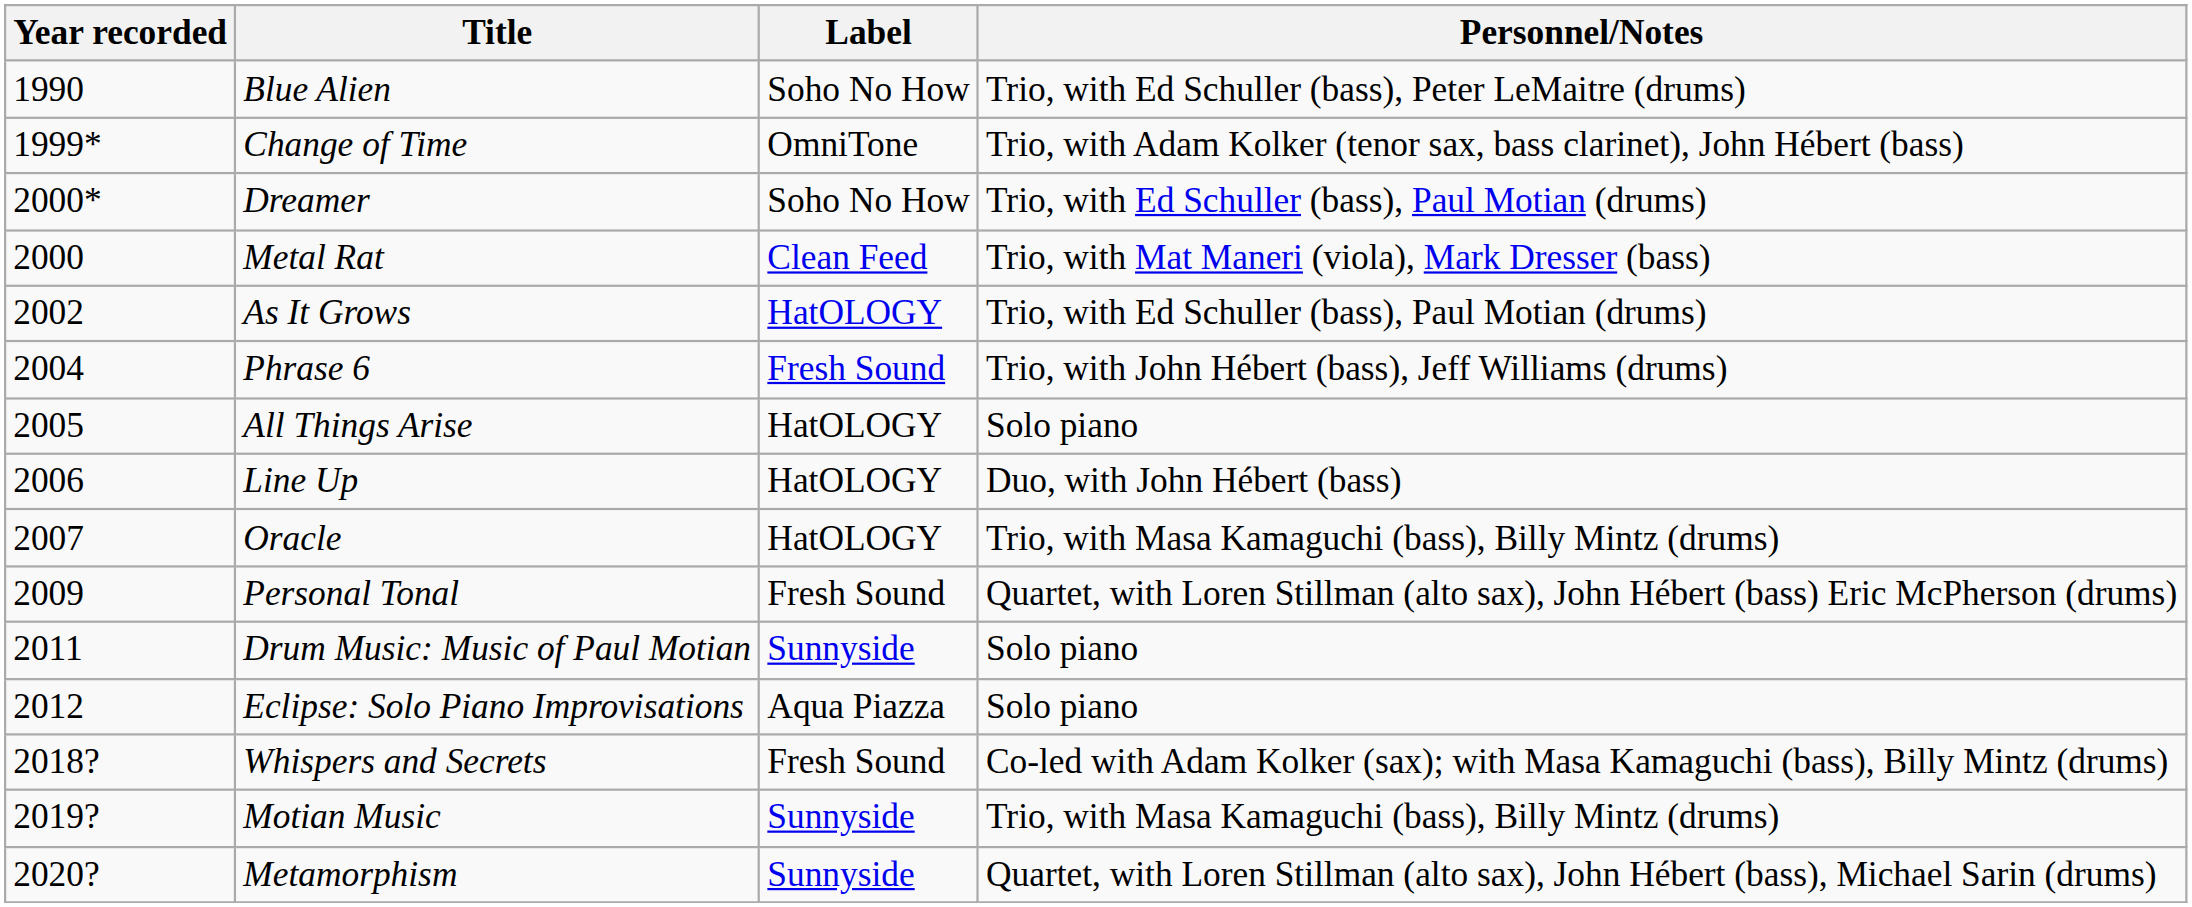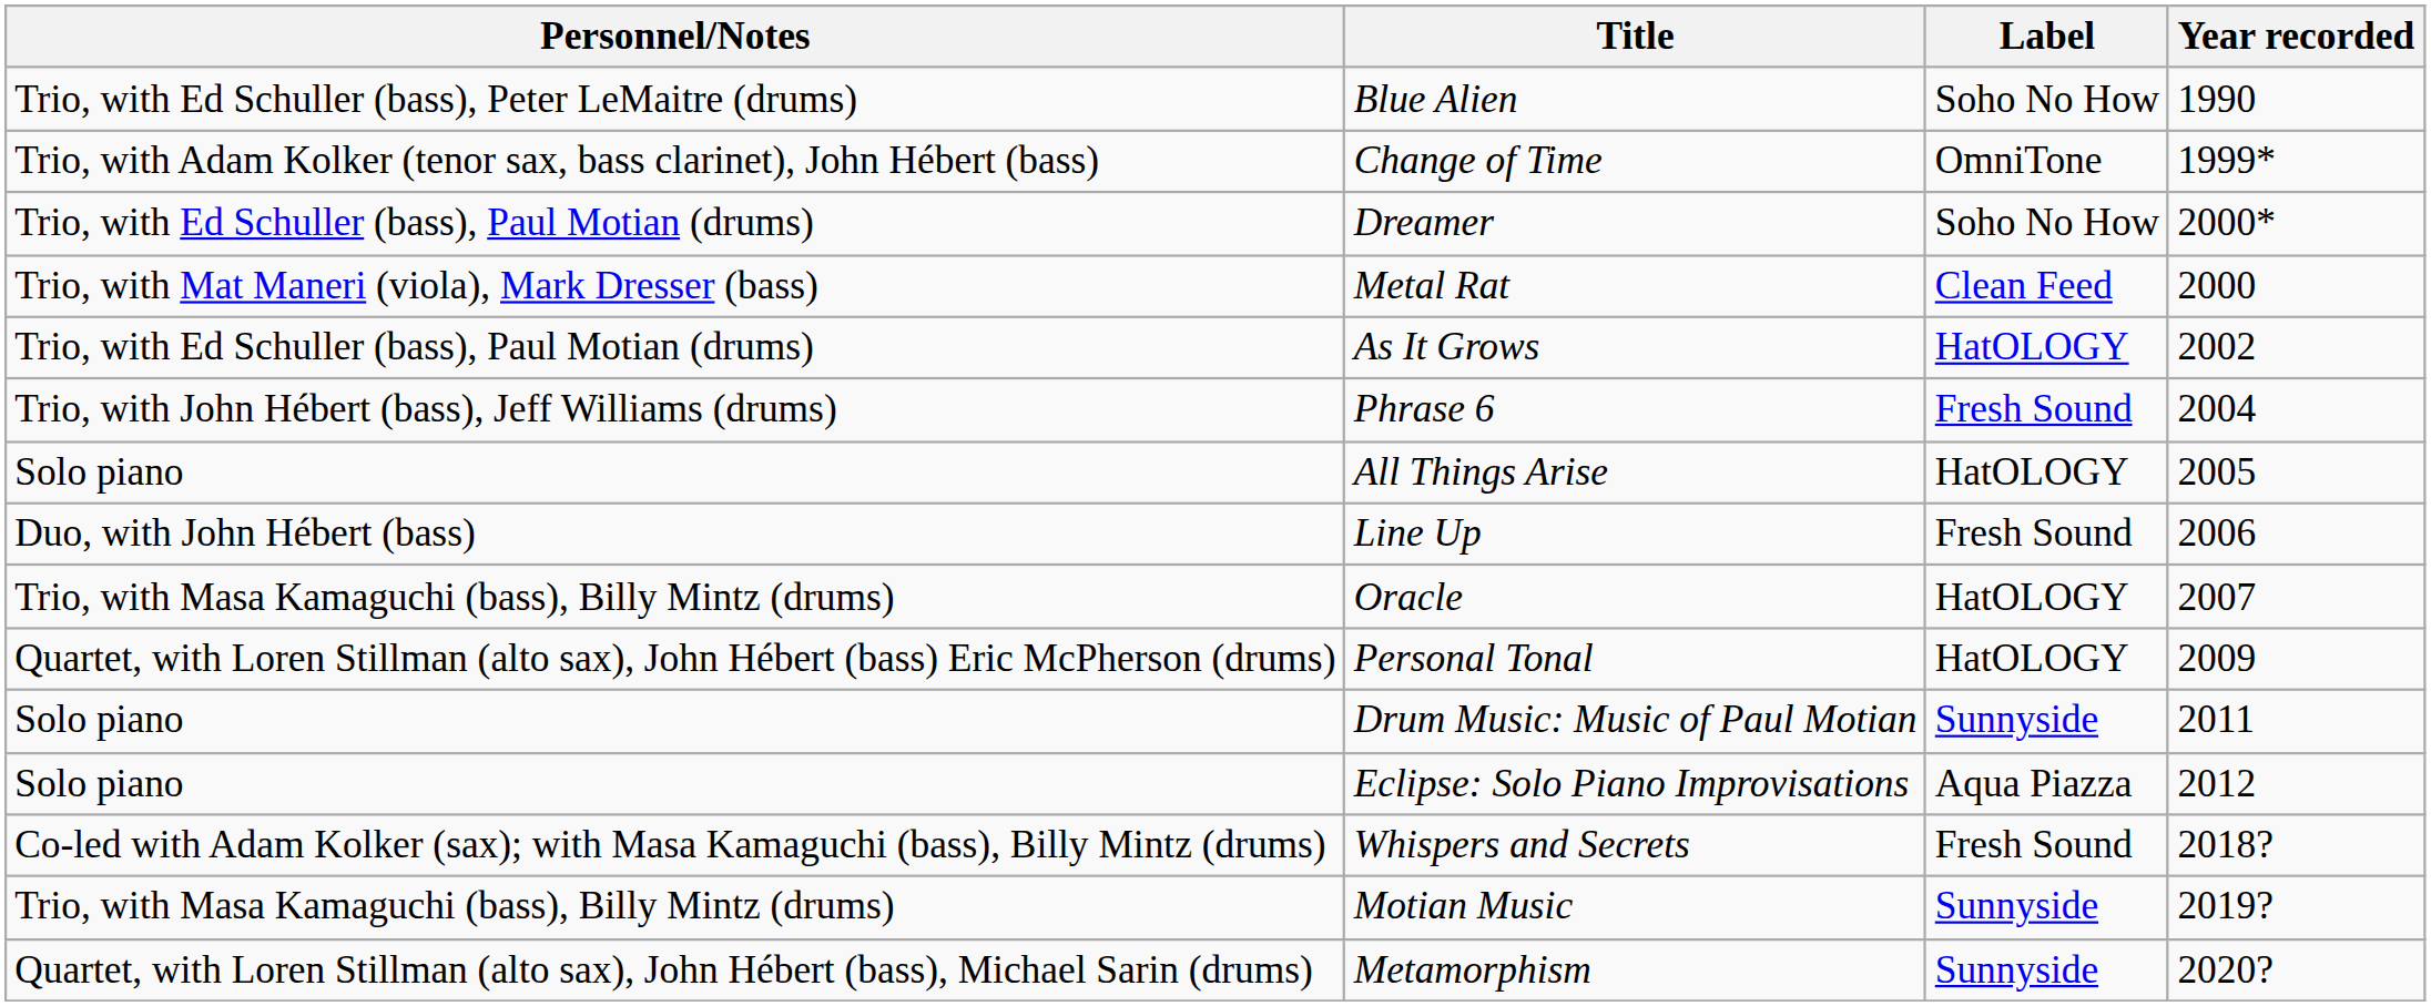 <table class="wikitable sortable">
 <tr>
-<th>Year recorded</th>
+<th>Personnel/Notes</th>
 <th>Title</th>
 <th>Label</th>
-<th>Personnel/Notes</th>
+<th>Year recorded</th>
 </tr>
 <tr>
-<td>1990</td>
+<td>Trio, with Ed Schuller (bass), Peter LeMaitre (drums)</td>
 <td><em>Blue Alien</em></td>
 <td>Soho No How</td>
-<td>Trio, with Ed Schuller (bass), Peter LeMaitre (drums)</td>
+<td>1990</td>
 </tr>
 <tr>
-<td>1999*</td>
+<td>Trio, with Adam Kolker (tenor sax, bass clarinet), John Hébert (bass)</td>
 <td><em>Change of Time</em></td>
 <td>OmniTone</td>
-<td>Trio, with Adam Kolker (tenor sax, bass clarinet), John Hébert (bass)</td>
+<td>1999*</td>
 </tr>
 <tr>
-<td>2000*</td>
+<td>Trio, with <a href='#'>Ed Schuller</a> (bass), <a href='#'>Paul Motian</a> (drums)</td>
 <td><em>Dreamer</em></td>
 <td>Soho No How</td>
-<td>Trio, with <a href='#'>Ed Schuller</a> (bass), <a href='#'>Paul Motian</a> (drums)</td>
+<td>2000*</td>
 </tr>
 <tr>
-<td>2000</td>
+<td>Trio, with <a href='#'>Mat Maneri</a> (viola), <a href='#'>Mark Dresser</a> (bass)</td>
 <td><em>Metal Rat</em></td>
 <td><a href='#'>Clean Feed</a></td>
-<td>Trio, with <a href='#'>Mat Maneri</a> (viola), <a href='#'>Mark Dresser</a> (bass)</td>
+<td>2000</td>
 </tr>
 <tr>
-<td>2002</td>
+<td>Trio, with Ed Schuller (bass), Paul Motian (drums)</td>
 <td><em>As It Grows</em></td>
 <td><a href='#'>HatOLOGY</a></td>
-<td>Trio, with Ed Schuller (bass), Paul Motian (drums)</td>
+<td>2002</td>
 </tr>
 <tr>
-<td>2004</td>
+<td>Trio, with John Hébert (bass), Jeff Williams (drums)</td>
 <td><em>Phrase 6</em></td>
 <td><a href='#'>Fresh Sound</a></td>
-<td>Trio, with John Hébert (bass), Jeff Williams (drums)</td>
+<td>2004</td>
 </tr>
 <tr>
-<td>2005</td>
+<td>Solo piano</td>
 <td><em>All Things Arise</em></td>
 <td>HatOLOGY</td>
-<td>Solo piano</td>
+<td>2005</td>
 </tr>
 <tr>
+<td>Duo, with John Hébert (bass)</td>
+<td><em>Line Up</em></td>
+<td>Fresh Sound</td>
 <td>2006</td>
-<td><em>Line Up</em></td>
-<td>HatOLOGY</td>
-<td>Duo, with John Hébert (bass)</td>
 </tr>
 <tr>
-<td>2007</td>
+<td>Trio, with Masa Kamaguchi (bass), Billy Mintz (drums)</td>
 <td><em>Oracle</em></td>
 <td>HatOLOGY</td>
-<td>Trio, with Masa Kamaguchi (bass), Billy Mintz (drums)</td>
+<td>2007</td>
 </tr>
 <tr>
+<td>Quartet, with Loren Stillman (alto sax), John Hébert (bass) Eric McPherson (drums)</td>
+<td><em>Personal Tonal</em></td>
+<td>HatOLOGY</td>
 <td>2009</td>
-<td><em>Personal Tonal</em></td>
-<td>Fresh Sound</td>
-<td>Quartet, with Loren Stillman (alto sax), John Hébert (bass) Eric McPherson (drums)</td>
 </tr>
 <tr>
-<td>2011</td>
+<td>Solo piano</td>
 <td><em>Drum Music: Music of Paul Motian</em></td>
 <td><a href='#'>Sunnyside</a></td>
-<td>Solo piano</td>
+<td>2011</td>
 </tr>
 <tr>
-<td>2012</td>
+<td>Solo piano</td>
 <td><em>Eclipse: Solo Piano Improvisations</em></td>
 <td>Aqua Piazza</td>
-<td>Solo piano</td>
+<td>2012</td>
 </tr>
 <tr>
-<td>2018?</td>
+<td>Co-led with Adam Kolker (sax); with Masa Kamaguchi (bass), Billy Mintz (drums)</td>
 <td><em>Whispers and Secrets</em></td>
 <td>Fresh Sound</td>
-<td>Co-led with Adam Kolker (sax); with Masa Kamaguchi (bass), Billy Mintz (drums)</td>
+<td>2018?</td>
 </tr>
 <tr>
-<td>2019?</td>
+<td>Trio, with Masa Kamaguchi (bass), Billy Mintz (drums)</td>
 <td><em>Motian Music</em></td>
 <td><a href='#'>Sunnyside</a></td>
-<td>Trio, with Masa Kamaguchi (bass), Billy Mintz (drums)</td>
+<td>2019?</td>
 </tr>
 <tr>
-<td>2020?</td>
+<td>Quartet, with Loren Stillman (alto sax), John Hébert (bass), Michael Sarin (drums)</td>
 <td><em>Metamorphism</em></td>
 <td><a href='#'>Sunnyside</a></td>
-<td>Quartet, with Loren Stillman (alto sax), John Hébert (bass), Michael Sarin (drums)</td>
+<td>2020?</td>
 </tr>
 </table>
